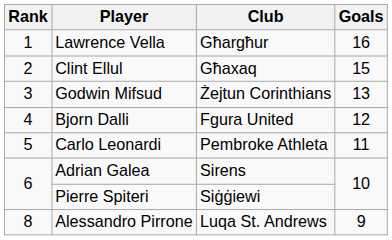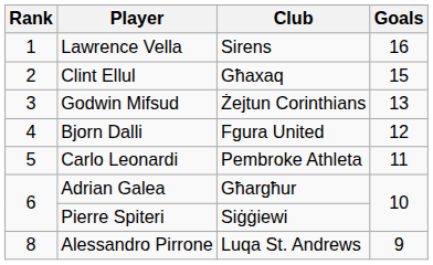 <table class="wikitable" style="text-align:center">
 <tr>
 <th>Rank</th>
 <th>Player</th>
 <th>Club</th>
 <th>Goals</th>
 </tr>
 <tr>
 <td>1</td>
 <td align="left"> Lawrence Vella</td>
-<td align="left">Għargħur</td>
+<td align="left">Sirens</td>
 <td>16</td>
 </tr>
 <tr>
 <td>2</td>
 <td align="left"> Clint Ellul</td>
 <td align="left">Għaxaq</td>
 <td>15</td>
 </tr>
 <tr>
 <td>3</td>
 <td align="left"> Godwin Mifsud</td>
 <td align="left">Żejtun Corinthians</td>
 <td>13</td>
 </tr>
 <tr>
 <td>4</td>
 <td align="left"> Bjorn Dalli</td>
 <td align="left">Fgura United</td>
 <td>12</td>
 </tr>
 <tr>
 <td>5</td>
 <td align="left"> Carlo Leonardi</td>
 <td align="left">Pembroke Athleta</td>
 <td>11</td>
 </tr>
 <tr>
 <td rowspan="2">6</td>
 <td align="left"> Adrian Galea</td>
-<td align="left">Sirens</td>
+<td align="left">Għargħur</td>
 <td rowspan="2">10</td>
 </tr>
 <tr>
 <td align="left"> Pierre Spiteri</td>
 <td align="left">Siġġiewi</td>
 </tr>
 <tr>
 <td>8</td>
 <td align="left"> Alessandro Pirrone</td>
 <td align="left">Luqa St. Andrews</td>
 <td>9</td>
 </tr>
 </table>
